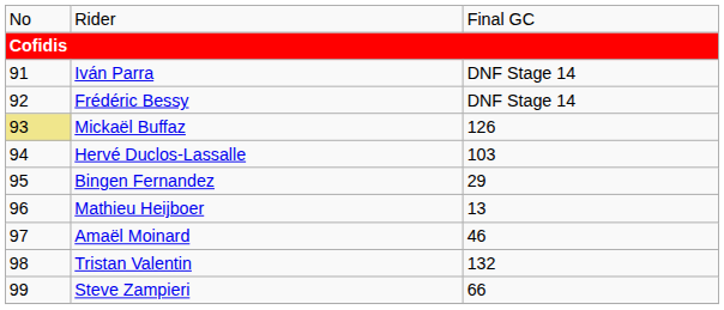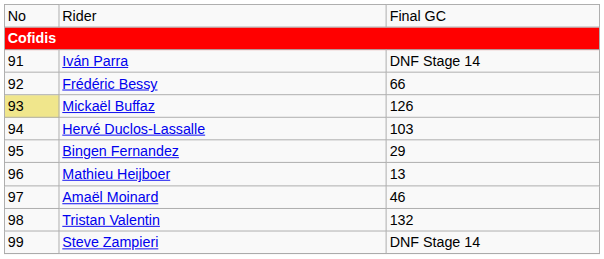 <table class=wikitable style="font-size:95%" width="40%">
 <tr>
 <td>No</td>
 <td>Rider</td>
 <td>Final GC</td>
 </tr>
 <tr>
 <td colspan=3 bgcolor=red style="color: white"><strong>Cofidis</strong></td>
 </tr>
 <tr>
 <td>91</td>
 <td> <a href='#'>Iván Parra</a></td>
 <td>DNF Stage 14</td>
 </tr>
 <tr>
 <td>92</td>
 <td> <a href='#'>Frédéric Bessy</a></td>
-<td>DNF Stage 14</td>
+<td>66</td>
 </tr>
 <tr>
 <td style="background: khaki;">93</td>
 <td> <a href='#'>Mickaël Buffaz</a></td>
 <td>126</td>
 </tr>
 <tr>
 <td>94</td>
 <td> <a href='#'>Hervé Duclos-Lassalle</a></td>
 <td>103</td>
 </tr>
 <tr>
 <td>95</td>
 <td> <a href='#'>Bingen Fernandez</a></td>
 <td>29</td>
 </tr>
 <tr>
 <td>96</td>
 <td> <a href='#'>Mathieu Heijboer</a></td>
 <td>13</td>
 </tr>
 <tr>
 <td>97</td>
 <td> <a href='#'>Amaël Moinard</a></td>
 <td>46</td>
 </tr>
 <tr>
 <td>98</td>
 <td> <a href='#'>Tristan Valentin</a></td>
 <td>132</td>
 </tr>
 <tr>
 <td>99</td>
 <td> <a href='#'>Steve Zampieri</a></td>
-<td>66</td>
+<td>DNF Stage 14</td>
 </tr>
 <tr>
 </tr>
 </table>
